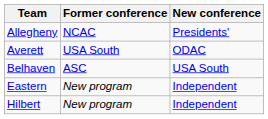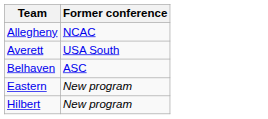 <table class="wikitable sortable">
 <tr>
 <th>Team</th>
 <th>Former conference</th>
-<th>New conference</th>
 </tr>
 <tr>
 <td><a href='#'>Allegheny</a></td>
 <td><a href='#'>NCAC</a></td>
-<td><a href='#'>Presidents'</a></td>
 </tr>
 <tr>
 <td><a href='#'>Averett</a></td>
 <td><a href='#'>USA South</a></td>
-<td><a href='#'>ODAC</a></td>
 </tr>
 <tr>
 <td><a href='#'>Belhaven</a></td>
 <td><a href='#'>ASC</a></td>
-<td><a href='#'>USA South</a></td>
 </tr>
 <tr>
 <td><a href='#'>Eastern</a></td>
 <td><em>New program</em></td>
-<td><a href='#'>Independent</a></td>
 </tr>
 <tr>
 <td><a href='#'>Hilbert</a></td>
 <td><em>New program</em></td>
-<td><a href='#'>Independent</a></td>
 </tr>
 </table>
